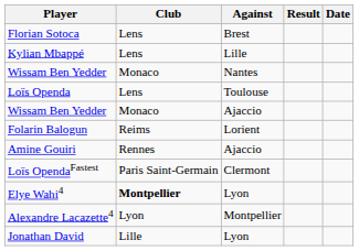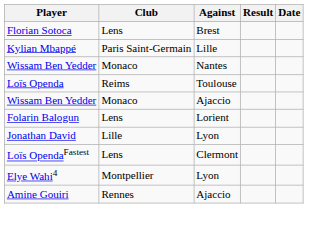 <table class="wikitable sortable">
 <tr>
 <th>Player</th>
 <th>Club</th>
 <th>Against</th>
 <th>Result</th>
 <th>Date</th>
 </tr>
 <tr>
 <td> <a href='#'>Florian Sotoca</a></td>
 <td>Lens</td>
 <td>Brest</td>
 <td></td>
 <td></td>
 </tr>
 <tr>
 <td> <a href='#'>Kylian Mbappé</a></td>
-<td>Lens</td>
+<td>Paris Saint-Germain</td>
 <td>Lille</td>
 <td></td>
 <td></td>
 </tr>
 <tr>
 <td> <a href='#'>Wissam Ben Yedder</a></td>
 <td>Monaco</td>
 <td>Nantes</td>
 <td></td>
 <td></td>
 </tr>
 <tr>
 <td> <a href='#'>Loïs Openda</a></td>
-<td>Lens</td>
+<td>Reims</td>
 <td>Toulouse</td>
 <td></td>
 <td></td>
 </tr>
 <tr>
 <td> <a href='#'>Wissam Ben Yedder</a></td>
 <td>Monaco</td>
 <td>Ajaccio</td>
 <td></td>
 <td></td>
 </tr>
 <tr>
 <td> <a href='#'>Folarin Balogun</a></td>
-<td>Reims</td>
+<td>Lens</td>
 <td>Lorient</td>
+<td></td>
+<td></td>
+</tr>
+<tr>
+<td> <a href='#'>Jonathan David</a></td>
+<td>Lille</td>
+<td>Lyon</td>
+<td></td>
+<td></td>
+</tr>
+<tr>
+<td> <a href='#'>Loïs Openda</a><sup>Fastest</sup></td>
+<td>Lens</td>
+<td>Clermont</td>
+<td></td>
+<td></td>
+</tr>
+<tr>
+<td> <a href='#'>Elye Wahi</a><sup>4</sup></td>
+<td>Montpellier</td>
+<td>Lyon</td>
 <td></td>
 <td></td>
 </tr>
 <tr>
 <td> <a href='#'>Amine Gouiri</a></td>
 <td>Rennes</td>
 <td>Ajaccio</td>
 <td></td>
 <td></td>
 </tr>
-<tr>
-<td> <a href='#'>Loïs Openda</a><sup>Fastest</sup></td>
-<td>Paris Saint-Germain</td>
-<td>Clermont</td>
-<td></td>
-<td></td>
-</tr>
-<tr>
-<td> <a href='#'>Elye Wahi</a><sup>4</sup></td>
-<td><strong>Montpellier</strong></td>
-<td>Lyon</td>
-<td></td>
-<td></td>
-</tr>
-<tr>
-<td> <a href='#'>Alexandre Lacazette</a><sup>4</sup></td>
-<td>Lyon</td>
-<td>Montpellier</td>
-<td></td>
-<td></td>
-</tr>
-<tr>
-<td> <a href='#'>Jonathan David</a></td>
-<td>Lille</td>
-<td>Lyon</td>
-<td></td>
-<td></td>
-</tr>
 </table>
